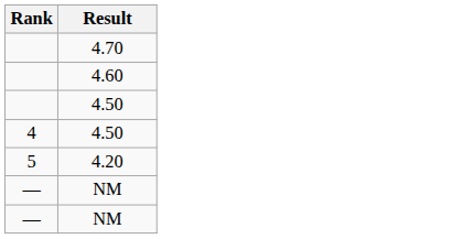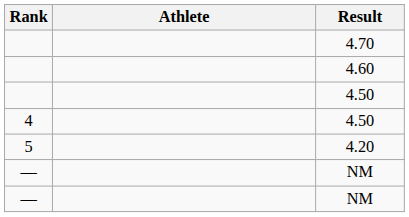 <table class=wikitable style="text-align:center">
 <tr>
 <th width=40>Rank</th>
+<th width=250>Athlete</th>
 <th width=80>Result</th>
 </tr>
 <tr>
 <td></td>
+<td align=left></td>
 <td>4.70</td>
 </tr>
 <tr>
 <td></td>
+<td align=left></td>
 <td>4.60</td>
 </tr>
 <tr>
 <td></td>
+<td align=left></td>
 <td>4.50</td>
 </tr>
 <tr>
 <td>4</td>
+<td align=left></td>
 <td>4.50</td>
 </tr>
 <tr>
 <td>5</td>
+<td align=left></td>
 <td>4.20</td>
 </tr>
 <tr>
 <td>—</td>
+<td align=left></td>
 <td>NM</td>
 </tr>
 <tr>
 <td>—</td>
+<td align=left></td>
 <td>NM</td>
 </tr>
 </table>
